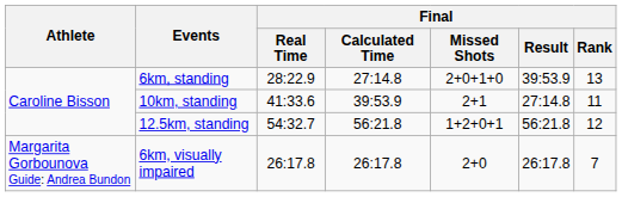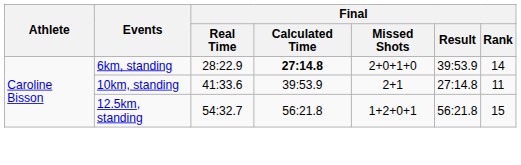 <table class="wikitable" style="font-size:90%">
 <tr>
 <th rowspan="2">Athlete</th>
 <th rowspan="2">Events</th>
 <th colspan="5">Final</th>
 </tr>
 <tr>
 <th>Real Time</th>
 <th>Calculated Time</th>
 <th>Missed Shots</th>
 <th>Result</th>
 <th>Rank</th>
 </tr>
 <tr>
 <td rowspan=3><a href='#'>Caroline Bisson</a></td>
 <td><a href='#'>6km, standing</a></td>
 <td align="center">28:22.9</td>
-<td align="center">27:14.8</td>
+<td align="center"><strong>27:14.8</strong></td>
 <td align="center">2+0+1+0</td>
 <td align="center">39:53.9</td>
-<td align="center">13</td>
+<td align="center">14</td>
 </tr>
 <tr>
 <td><a href='#'>10km, standing</a></td>
 <td align="center">41:33.6</td>
 <td align="center">39:53.9</td>
 <td align="center">2+1</td>
 <td align="center">27:14.8</td>
 <td align="center">11</td>
 </tr>
 <tr>
 <td><a href='#'>12.5km, standing</a></td>
 <td align="center">54:32.7</td>
 <td align="center">56:21.8</td>
 <td align="center">1+2+0+1</td>
 <td align="center">56:21.8</td>
-<td align="center">12</td>
-</tr>
-<tr>
-<td><a href='#'>Margarita Gorbounova</a><br><small><a href='#'>Guide</a>: <a href='#'>Andrea Bundon</a></small></td>
-<td><a href='#'>6km, visually impaired</a></td>
-<td align="center">26:17.8</td>
-<td align="center">26:17.8</td>
-<td align="center">2+0</td>
-<td align="center">26:17.8</td>
-<td align="center">7</td>
+<td align="center">15</td>
 </tr>
 </table>
